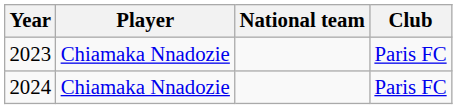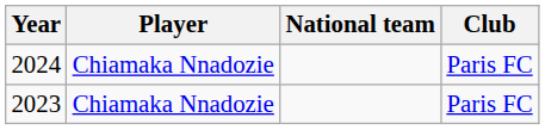 <table class="wikitable">
 <tr>
 <th>Year</th>
 <th>Player</th>
 <th>National team</th>
 <th>Club</th>
 </tr>
 <tr>
+<td>2024</td>
+<td><a href='#'>Chiamaka Nnadozie</a></td>
+<td></td>
+<td> <a href='#'>Paris FC</a></td>
+</tr>
+<tr>
 <td>2023</td>
 <td><a href='#'>Chiamaka Nnadozie</a></td>
 <td></td>
 <td> <a href='#'>Paris FC</a></td>
 </tr>
-<tr>
-<td>2024</td>
-<td><a href='#'>Chiamaka Nnadozie</a></td>
-<td></td>
-<td> <a href='#'>Paris FC</a></td>
-</tr>
 </table>
